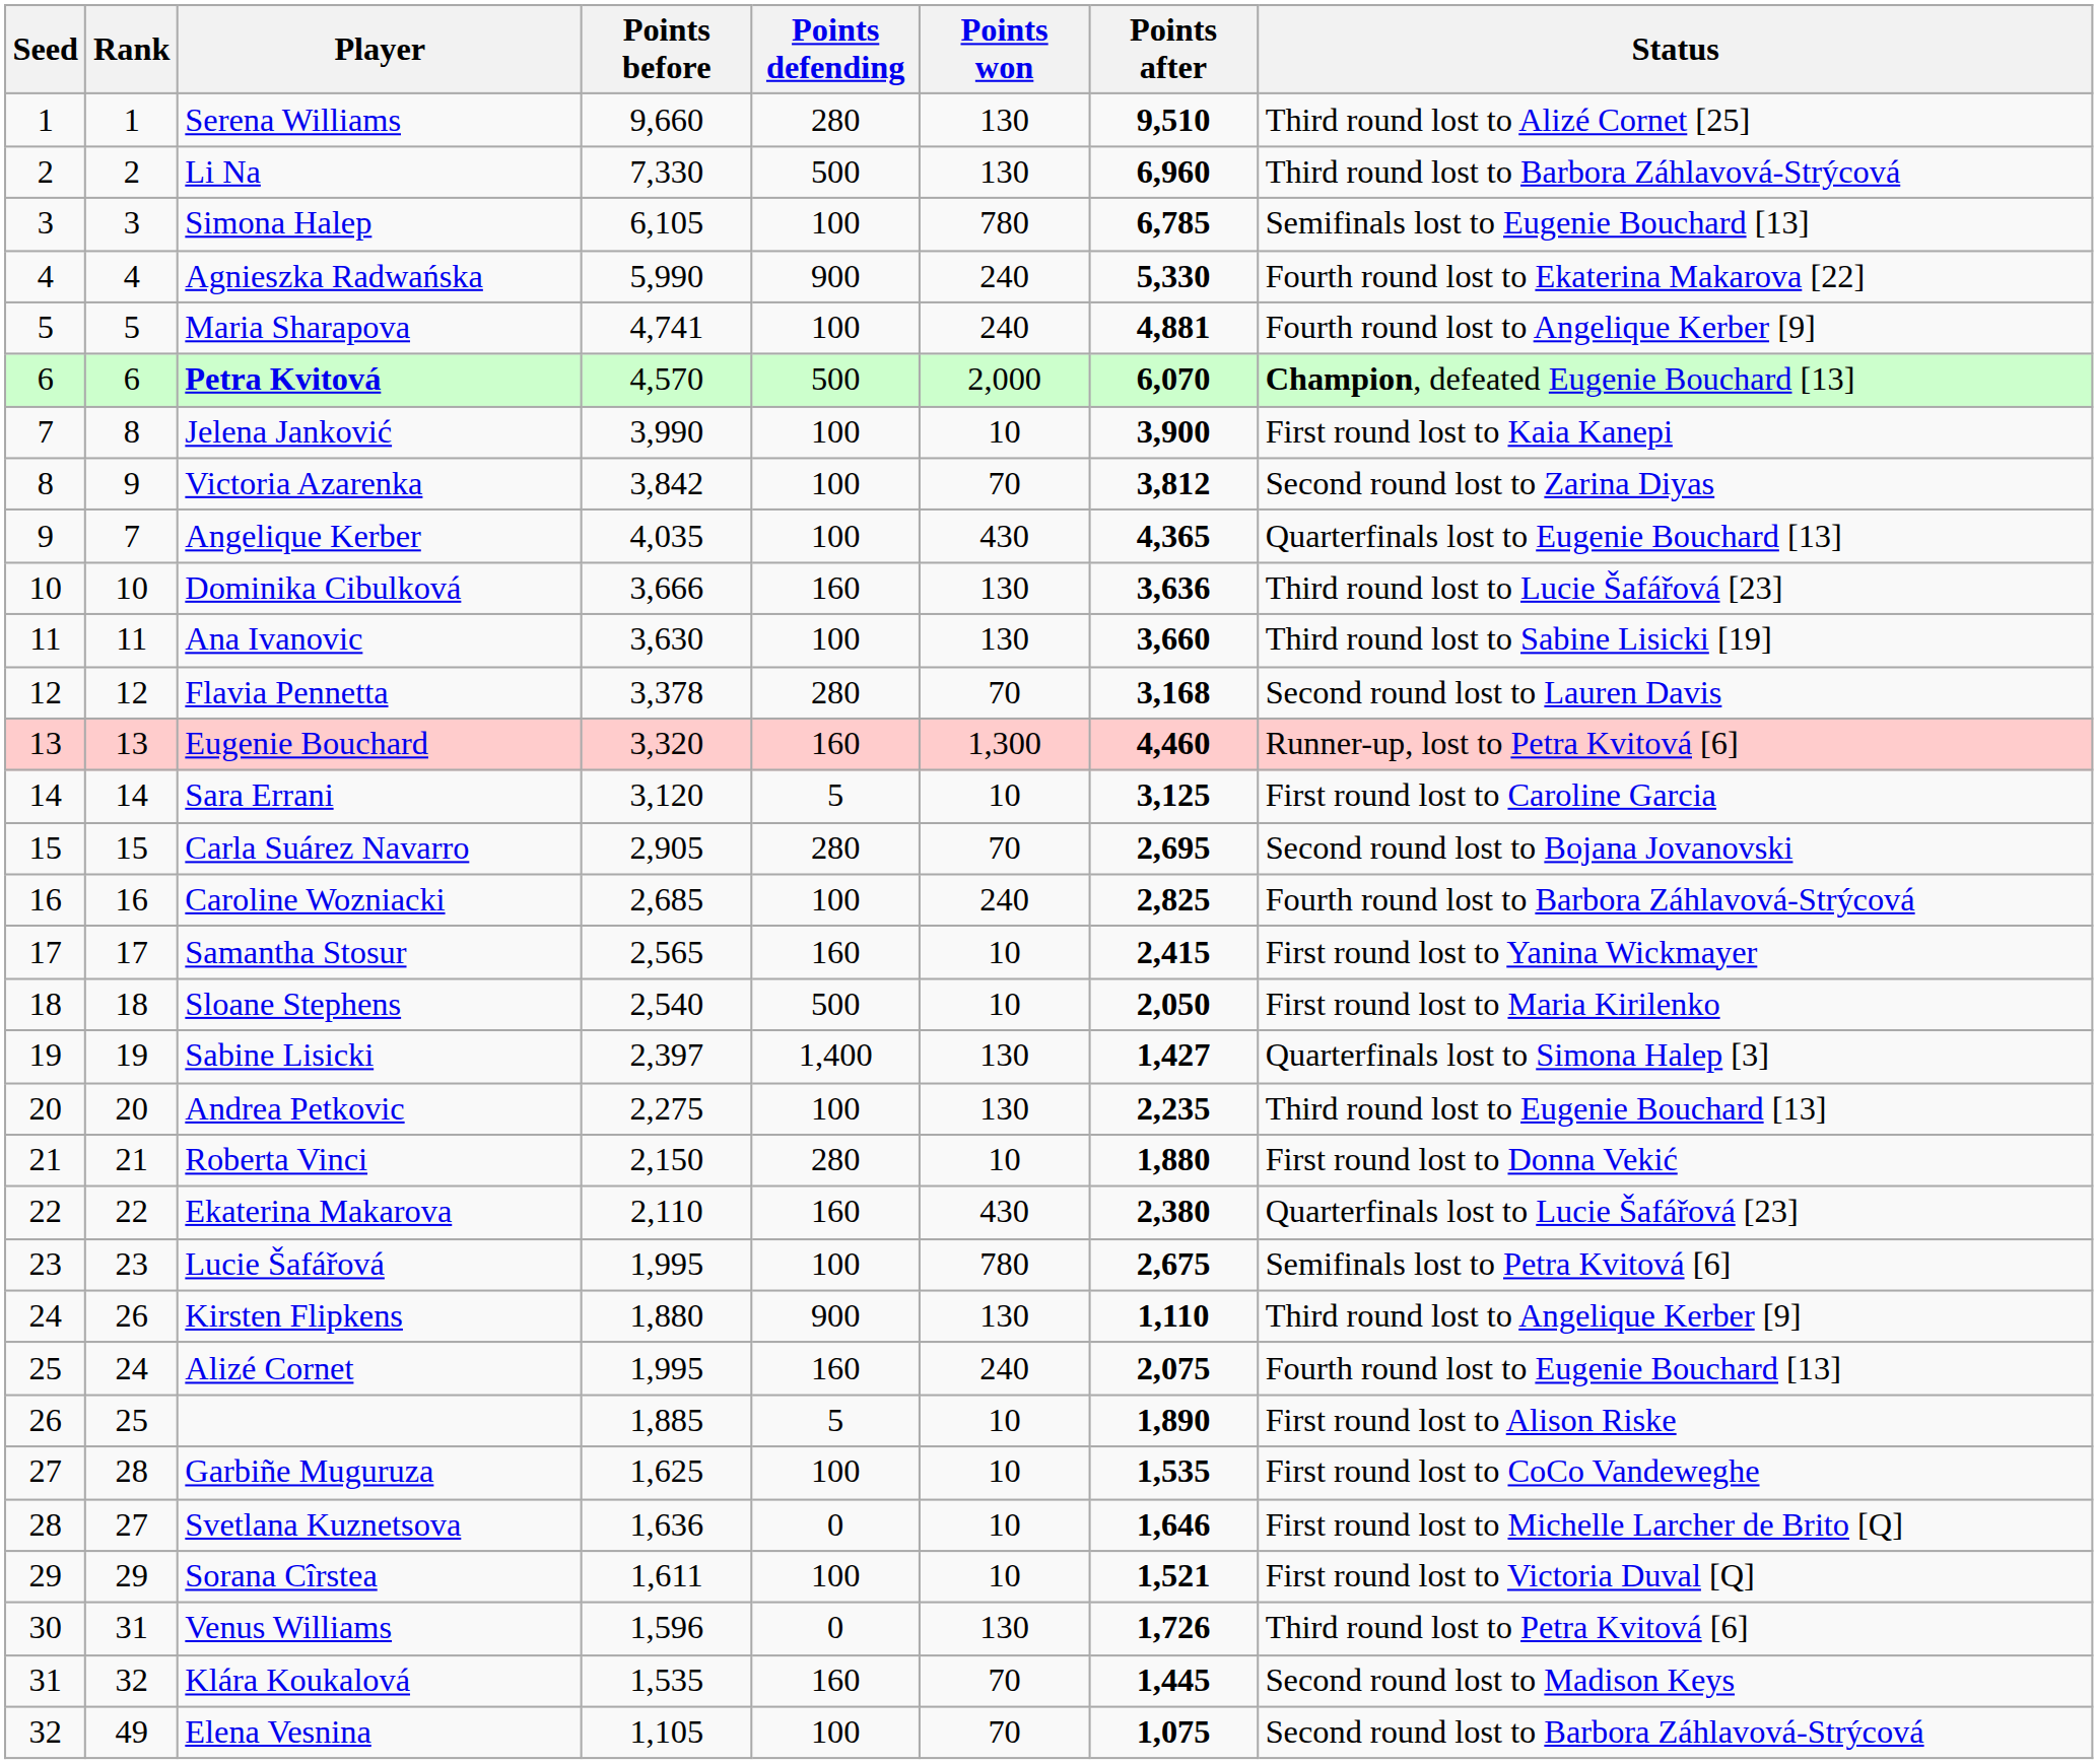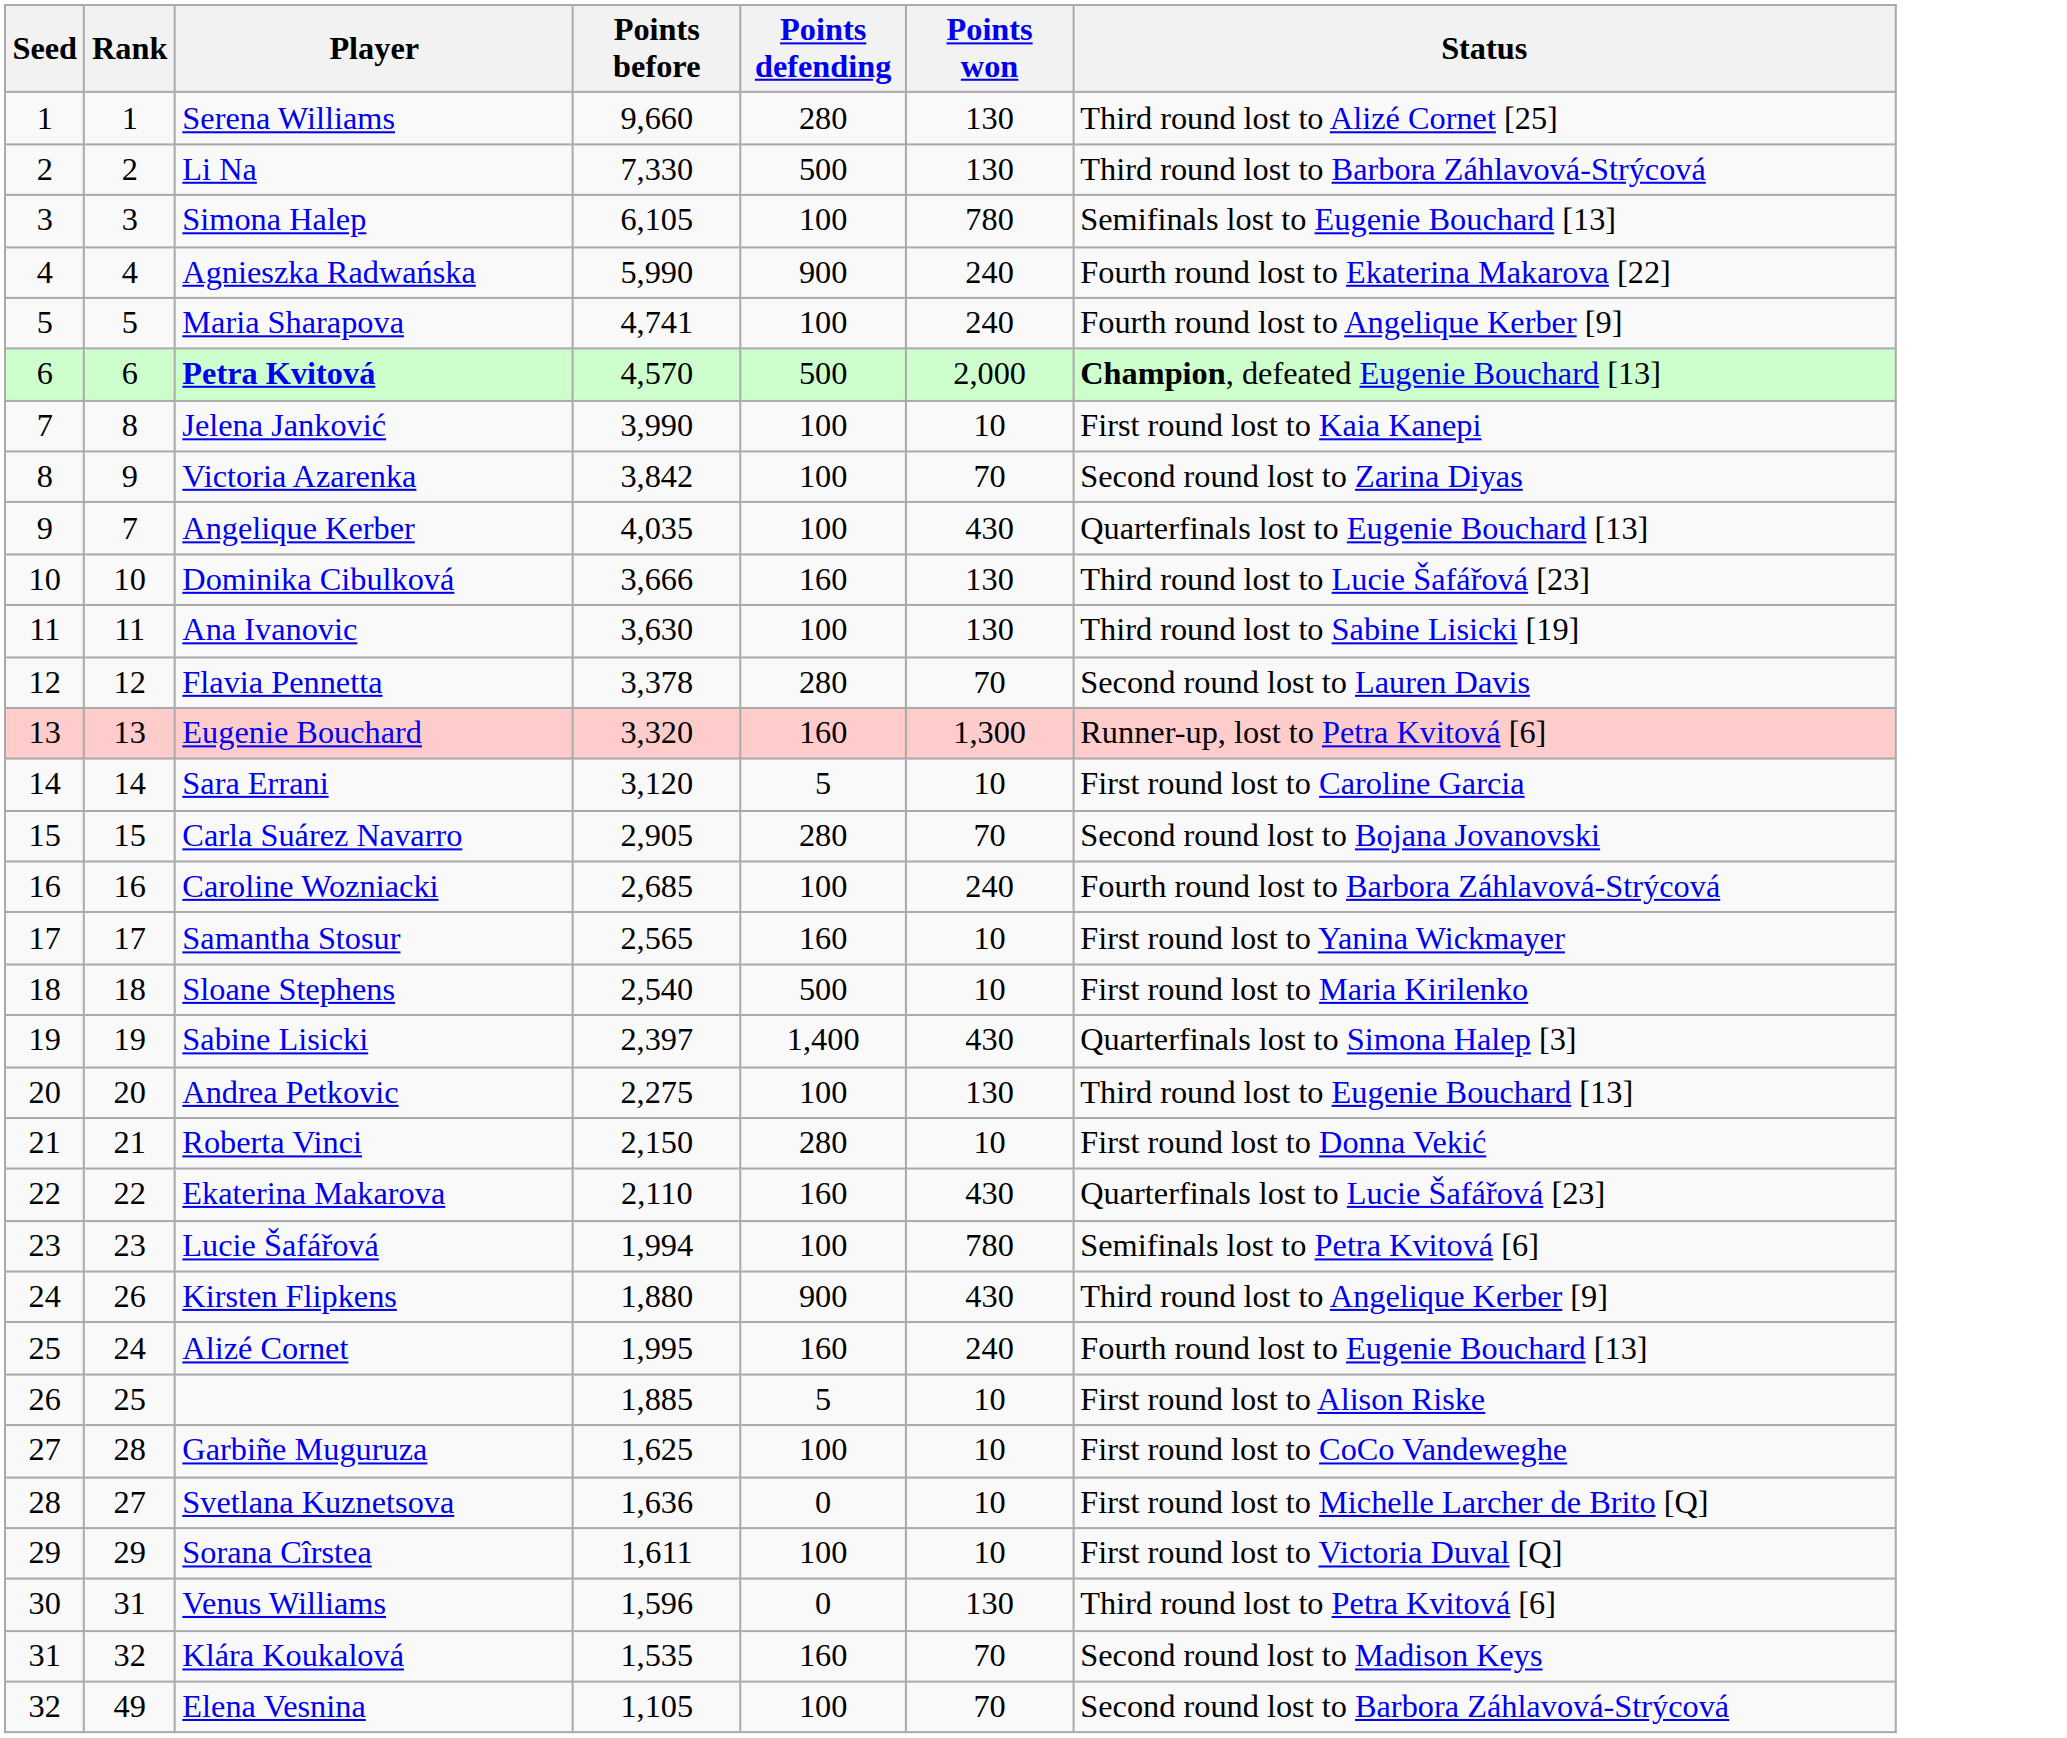 <table class="wikitable sortable" style="text-align:center;">
 <tr>
 <th style="width:30px;">Seed</th>
 <th style="width:30px;">Rank</th>
 <th style="width:190px;">Player</th>
 <th style="width:75px;">Points <br>before</th>
 <th style="width:75px;"><a href='#'>Points <br>defending</a></th>
 <th style="width:75px;"><a href='#'>Points <br>won</a></th>
-<th style="width:75px;">Points <br>after</th>
 <th style="width:400px;">Status</th>
 </tr>
 <tr>
 <td>1</td>
 <td>1</td>
 <td style="text-align:left;" data-sort-value=> <a href='#'>Serena Williams</a></td>
 <td>9,660</td>
 <td>280</td>
 <td>130</td>
-<td><strong>9,510</strong></td>
 <td style="text-align:left;" data-sort-value=>Third round lost to  <a href='#'>Alizé Cornet</a> [25]</td>
 </tr>
 <tr>
 <td>2</td>
 <td>2</td>
 <td style="text-align:left;" data-sort-value=> <a href='#'>Li Na</a></td>
 <td>7,330</td>
 <td>500</td>
 <td>130</td>
-<td><strong>6,960</strong></td>
 <td style="text-align:left;" data-sort-value=>Third round lost to  <a href='#'>Barbora Záhlavová-Strýcová</a></td>
 </tr>
 <tr>
 <td>3</td>
 <td>3</td>
 <td style="text-align:left;" data-sort-value=> <a href='#'>Simona Halep</a></td>
 <td>6,105</td>
 <td>100</td>
 <td>780</td>
-<td><strong>6,785</strong></td>
 <td style="text-align:left;" data-sort-value=>Semifinals lost to  <a href='#'>Eugenie Bouchard</a> [13]</td>
 </tr>
 <tr>
 <td>4</td>
 <td>4</td>
 <td style="text-align:left;" data-sort-value=> <a href='#'>Agnieszka Radwańska</a></td>
 <td>5,990</td>
 <td>900</td>
 <td>240</td>
-<td><strong>5,330</strong></td>
 <td style="text-align:left;" data-sort-value=>Fourth round lost to  <a href='#'>Ekaterina Makarova</a> [22]</td>
 </tr>
 <tr>
 <td>5</td>
 <td>5</td>
 <td style="text-align:left;" data-sort-value=> <a href='#'>Maria Sharapova</a></td>
 <td>4,741</td>
 <td>100</td>
 <td>240</td>
-<td><strong>4,881</strong></td>
 <td style="text-align:left;" data-sort-value=>Fourth round lost to  <a href='#'>Angelique Kerber</a> [9]</td>
 </tr>
 <tr style="background:#cfc;">
 <td>6</td>
 <td>6</td>
 <td style="text-align:left;" data-sort-value=> <strong><a href='#'>Petra Kvitová</a></strong></td>
 <td>4,570</td>
 <td>500</td>
 <td>2,000</td>
-<td><strong>6,070</strong></td>
 <td style="text-align:left;" data-sort-value=><strong>Champion</strong>, defeated  <a href='#'>Eugenie Bouchard</a> [13]</td>
 </tr>
 <tr>
 <td>7</td>
 <td>8</td>
 <td style="text-align:left;" data-sort-value=> <a href='#'>Jelena Janković</a></td>
 <td>3,990</td>
 <td>100</td>
 <td>10</td>
-<td><strong>3,900</strong></td>
 <td style="text-align:left;" data-sort-value=>First round lost to  <a href='#'>Kaia Kanepi</a></td>
 </tr>
 <tr>
 <td>8</td>
 <td>9</td>
 <td style="text-align:left;" data-sort-value=> <a href='#'>Victoria Azarenka</a></td>
 <td>3,842</td>
 <td>100</td>
 <td>70</td>
-<td><strong>3,812</strong></td>
 <td style="text-align:left;" data-sort-value=>Second round lost to  <a href='#'>Zarina Diyas</a></td>
 </tr>
 <tr>
 <td>9</td>
 <td>7</td>
 <td style="text-align:left;" data-sort-value=> <a href='#'>Angelique Kerber</a></td>
 <td>4,035</td>
 <td>100</td>
 <td>430</td>
-<td><strong>4,365</strong></td>
 <td style="text-align:left;" data-sort-value=>Quarterfinals lost to  <a href='#'>Eugenie Bouchard</a> [13]</td>
 </tr>
 <tr>
 <td>10</td>
 <td>10</td>
 <td style="text-align:left;" data-sort-value=> <a href='#'>Dominika Cibulková</a></td>
 <td>3,666</td>
 <td>160</td>
 <td>130</td>
-<td><strong>3,636</strong></td>
 <td style="text-align:left;" data-sort-value=>Third round lost to  <a href='#'>Lucie Šafářová</a> [23]</td>
 </tr>
 <tr>
 <td>11</td>
 <td>11</td>
 <td style="text-align:left;" data-sort-value=> <a href='#'>Ana Ivanovic</a></td>
 <td>3,630</td>
 <td>100</td>
 <td>130</td>
-<td><strong>3,660</strong></td>
 <td style="text-align:left;" data-sort-value=>Third round lost to  <a href='#'>Sabine Lisicki</a> [19]</td>
 </tr>
 <tr>
 <td>12</td>
 <td>12</td>
 <td style="text-align:left;" data-sort-value=> <a href='#'>Flavia Pennetta</a></td>
 <td>3,378</td>
 <td>280</td>
 <td>70</td>
-<td><strong>3,168</strong></td>
 <td style="text-align:left;" data-sort-value=>Second round lost to  <a href='#'>Lauren Davis</a></td>
 </tr>
 <tr style="background:#fcc;">
 <td>13</td>
 <td>13</td>
 <td style="text-align:left;" data-sort-value=> <a href='#'>Eugenie Bouchard</a></td>
 <td>3,320</td>
 <td>160</td>
 <td>1,300</td>
-<td><strong>4,460</strong></td>
 <td style="text-align:left;" data-sort-value=>Runner-up, lost to  <a href='#'>Petra Kvitová</a> [6]</td>
 </tr>
 <tr>
 <td>14</td>
 <td>14</td>
 <td style="text-align:left;" data-sort-value=> <a href='#'>Sara Errani</a></td>
 <td>3,120</td>
 <td>5</td>
 <td>10</td>
-<td><strong>3,125</strong></td>
 <td style="text-align:left;" data-sort-value=>First round lost to  <a href='#'>Caroline Garcia</a></td>
 </tr>
 <tr>
 <td>15</td>
 <td>15</td>
 <td style="text-align:left;" data-sort-value=> <a href='#'>Carla Suárez Navarro</a></td>
 <td>2,905</td>
 <td>280</td>
 <td>70</td>
-<td><strong>2,695</strong></td>
 <td style="text-align:left;" data-sort-value=>Second round lost to  <a href='#'>Bojana Jovanovski</a></td>
 </tr>
 <tr>
 <td>16</td>
 <td>16</td>
 <td style="text-align:left;" data-sort-value=> <a href='#'>Caroline Wozniacki</a></td>
 <td>2,685</td>
 <td>100</td>
 <td>240</td>
-<td><strong>2,825</strong></td>
 <td style="text-align:left;" data-sort-value=>Fourth round lost to  <a href='#'>Barbora Záhlavová-Strýcová</a></td>
 </tr>
 <tr>
 <td>17</td>
 <td>17</td>
 <td style="text-align:left;" data-sort-value=> <a href='#'>Samantha Stosur</a></td>
 <td>2,565</td>
 <td>160</td>
 <td>10</td>
-<td><strong>2,415</strong></td>
 <td style="text-align:left;" data-sort-value=>First round lost to  <a href='#'>Yanina Wickmayer</a></td>
 </tr>
 <tr>
 <td>18</td>
 <td>18</td>
 <td style="text-align:left;" data-sort-value=> <a href='#'>Sloane Stephens</a></td>
 <td>2,540</td>
 <td>500</td>
 <td>10</td>
-<td><strong>2,050</strong></td>
 <td style="text-align:left;" data-sort-value=>First round lost to  <a href='#'>Maria Kirilenko</a></td>
 </tr>
 <tr>
 <td>19</td>
 <td>19</td>
 <td style="text-align:left;" data-sort-value=> <a href='#'>Sabine Lisicki</a></td>
 <td>2,397</td>
 <td>1,400</td>
-<td>130</td>
-<td><strong>1,427</strong></td>
+<td>430</td>
 <td style="text-align:left;" data-sort-value=>Quarterfinals lost to  <a href='#'>Simona Halep</a> [3]</td>
 </tr>
 <tr>
 <td>20</td>
 <td>20</td>
 <td style="text-align:left;" data-sort-value=> <a href='#'>Andrea Petkovic</a></td>
 <td>2,275</td>
 <td>100</td>
 <td>130</td>
-<td><strong>2,235</strong></td>
 <td style="text-align:left;" data-sort-value=>Third round lost to  <a href='#'>Eugenie Bouchard</a> [13]</td>
 </tr>
 <tr>
 <td>21</td>
 <td>21</td>
 <td style="text-align:left;" data-sort-value=> <a href='#'>Roberta Vinci</a></td>
 <td>2,150</td>
 <td>280</td>
 <td>10</td>
-<td><strong>1,880</strong></td>
 <td style="text-align:left;" data-sort-value=>First round lost to  <a href='#'>Donna Vekić</a></td>
 </tr>
 <tr>
 <td>22</td>
 <td>22</td>
 <td style="text-align:left;" data-sort-value=> <a href='#'>Ekaterina Makarova</a></td>
 <td>2,110</td>
 <td>160</td>
 <td>430</td>
-<td><strong>2,380</strong></td>
 <td style="text-align:left;" data-sort-value=>Quarterfinals lost to  <a href='#'>Lucie Šafářová</a> [23]</td>
 </tr>
 <tr>
 <td>23</td>
 <td>23</td>
 <td style="text-align:left;" data-sort-value=> <a href='#'>Lucie Šafářová</a></td>
-<td>1,995</td>
+<td>1,994</td>
 <td>100</td>
 <td>780</td>
-<td><strong>2,675</strong></td>
 <td style="text-align:left;" data-sort-value=>Semifinals lost to  <a href='#'>Petra Kvitová</a> [6]</td>
 </tr>
 <tr>
 <td>24</td>
 <td>26</td>
 <td style="text-align:left;" data-sort-value=> <a href='#'>Kirsten Flipkens</a></td>
 <td>1,880</td>
 <td>900</td>
-<td>130</td>
-<td><strong>1,110</strong></td>
+<td>430</td>
 <td style="text-align:left;" data-sort-value=>Third round lost to  <a href='#'>Angelique Kerber</a> [9]</td>
 </tr>
 <tr>
 <td>25</td>
 <td>24</td>
 <td style="text-align:left;" data-sort-value=> <a href='#'>Alizé Cornet</a></td>
 <td>1,995</td>
 <td>160</td>
 <td>240</td>
-<td><strong>2,075</strong></td>
 <td style="text-align:left;" data-sort-value=>Fourth round lost to  <a href='#'>Eugenie Bouchard</a> [13]</td>
 </tr>
 <tr>
 <td>26</td>
 <td>25</td>
 <td style="text-align:left;" data-sort-value=></td>
 <td>1,885</td>
 <td>5</td>
 <td>10</td>
-<td><strong>1,890</strong></td>
 <td style="text-align:left;" data-sort-value=>First round lost to  <a href='#'>Alison Riske</a></td>
 </tr>
 <tr>
 <td>27</td>
 <td>28</td>
 <td style="text-align:left;" data-sort-value=> <a href='#'>Garbiñe Muguruza</a></td>
 <td>1,625</td>
 <td>100</td>
 <td>10</td>
-<td><strong>1,535</strong></td>
 <td style="text-align:left;" data-sort-value=>First round lost to  <a href='#'>CoCo Vandeweghe</a></td>
 </tr>
 <tr>
 <td>28</td>
 <td>27</td>
 <td style="text-align:left;" data-sort-value=> <a href='#'>Svetlana Kuznetsova</a></td>
 <td>1,636</td>
 <td>0</td>
 <td>10</td>
-<td><strong>1,646</strong></td>
 <td style="text-align:left;" data-sort-value=>First round lost to  <a href='#'>Michelle Larcher de Brito</a> [Q]</td>
 </tr>
 <tr>
 <td>29</td>
 <td>29</td>
 <td style="text-align:left;" data-sort-value=> <a href='#'>Sorana Cîrstea</a></td>
 <td>1,611</td>
 <td>100</td>
 <td>10</td>
-<td><strong>1,521</strong></td>
 <td style="text-align:left;" data-sort-value=>First round lost to  <a href='#'>Victoria Duval</a> [Q]</td>
 </tr>
 <tr>
 <td>30</td>
 <td>31</td>
 <td style="text-align:left;" data-sort-value=> <a href='#'>Venus Williams</a></td>
 <td>1,596</td>
 <td>0</td>
 <td>130</td>
-<td><strong>1,726</strong></td>
 <td style="text-align:left;" data-sort-value=>Third round lost to  <a href='#'>Petra Kvitová</a> [6]</td>
 </tr>
 <tr>
 <td>31</td>
 <td>32</td>
 <td style="text-align:left;" data-sort-value=> <a href='#'>Klára Koukalová</a></td>
 <td>1,535</td>
 <td>160</td>
 <td>70</td>
-<td><strong>1,445</strong></td>
 <td style="text-align:left;" data-sort-value=>Second round lost to  <a href='#'>Madison Keys</a></td>
 </tr>
 <tr>
 <td>32</td>
 <td>49</td>
 <td style="text-align:left;" data-sort-value=> <a href='#'>Elena Vesnina</a></td>
 <td>1,105</td>
 <td>100</td>
 <td>70</td>
-<td><strong>1,075</strong></td>
 <td style="text-align:left;" data-sort-value=>Second round lost to  <a href='#'>Barbora Záhlavová-Strýcová</a></td>
 </tr>
 </table>
